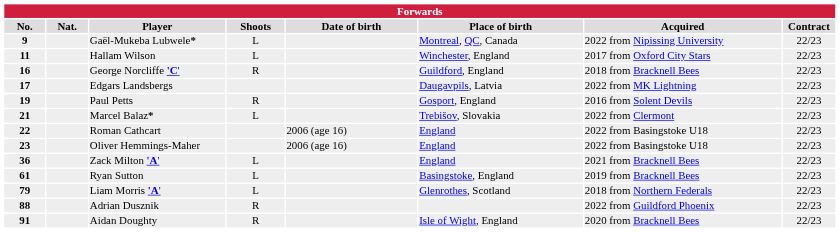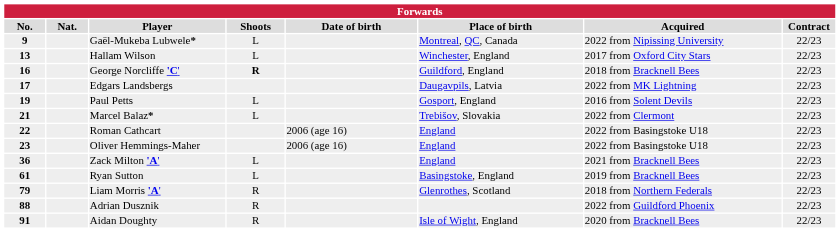 <table class="toccolours"  style="width:97%; clear:both; margin:1.5em auto; text-align:center;">
 <tr>
 <th colspan="11" style="background:#ce1f3e; color:#FFFFFF;">Forwards</th>
 </tr>
 <tr style="background:#ddd;">
 <th width=5%>No.</th>
 <th width=5%>Nat.</th>
 <th !width=22%>Player</th>
 <th width=7%>Shoots</th>
 <th width=16%>Date of birth</th>
 <th width=20%>Place of birth</th>
 <th width=24%>Acquired</th>
 <td><strong>Contract</strong></td>
 </tr>
 <tr style="background:#eee;">
 <td><strong>9</strong></td>
 <td></td>
 <td align=left>Gaël-Mukeba Lubwele<strong>*</strong></td>
 <td>L</td>
 <td align=left></td>
 <td align=left><a href='#'>Montreal</a>, <a href='#'>QC</a>, Canada</td>
 <td align=left>2022 from <a href='#'>Nipissing University</a></td>
 <td>22/23</td>
 </tr>
 <tr style="background:#eee;">
-<td><strong>11</strong></td>
+<td><strong>13</strong></td>
 <td></td>
 <td align=left>Hallam Wilson</td>
 <td>L</td>
 <td align=left></td>
 <td align=left><a href='#'>Winchester</a>, England</td>
 <td align=left>2017 from <a href='#'>Oxford City Stars</a></td>
 <td>22/23</td>
 </tr>
 <tr style="background:#eee;">
 <td><strong>16</strong></td>
 <td></td>
 <td align=left>George Norcliffe <a href='#'><strong>'C</strong>'</a></td>
-<td>R</td>
+<td><strong>R</strong></td>
 <td align=left></td>
 <td align=left><a href='#'>Guildford</a>, England</td>
 <td align=left>2018 from <a href='#'>Bracknell Bees</a></td>
 <td>22/23</td>
 </tr>
 <tr style="background:#eee;">
 <td><strong>17</strong></td>
 <td></td>
 <td align=left>Edgars Landsbergs</td>
 <td></td>
 <td align=left></td>
 <td align=left><a href='#'>Daugavpils</a>, Latvia</td>
 <td align=left>2022 from <a href='#'>MK Lightning</a></td>
 <td>22/23</td>
 </tr>
 <tr style="background:#eee;">
 <td><strong>19</strong></td>
 <td></td>
 <td align=left>Paul Petts</td>
-<td>R</td>
+<td>L</td>
 <td align=left></td>
 <td align=left><a href='#'>Gosport</a>, England</td>
 <td align=left>2016 from <a href='#'>Solent Devils</a></td>
 <td>22/23</td>
 </tr>
 <tr style="background:#eee;">
 <td><strong>21</strong></td>
 <td></td>
 <td align=left>Marcel Balaz<strong>*</strong></td>
 <td>L</td>
 <td align=left></td>
 <td align=left><a href='#'>Trebišov</a>, Slovakia</td>
 <td align=left>2022 from <a href='#'>Clermont</a></td>
 <td>22/23</td>
 </tr>
 <tr style="background:#eee;">
 <td><strong>22</strong></td>
 <td></td>
 <td align=left>Roman Cathcart</td>
 <td></td>
 <td align=left>2006 (age 16)</td>
 <td align=left><a href='#'>England</a></td>
 <td align=left>2022 from Basingstoke U18</td>
 <td>22/23</td>
 </tr>
 <tr style="background:#eee;">
 <td><strong>23</strong></td>
 <td></td>
 <td align=left>Oliver Hemmings-Maher</td>
 <td></td>
 <td align=left>2006 (age 16)</td>
 <td align=left><a href='#'>England</a></td>
 <td align=left>2022 from Basingstoke U18</td>
 <td>22/23</td>
 </tr>
 <tr style="background:#eee;">
 <td><strong>36</strong></td>
 <td></td>
 <td align=left>Zack Milton <a href='#'><strong>'A</strong>'</a></td>
 <td>L</td>
 <td align=left></td>
 <td align=left><a href='#'>England</a></td>
 <td align=left>2021 from <a href='#'>Bracknell Bees</a></td>
 <td>22/23</td>
 </tr>
 <tr style="background:#eee;">
 <td><strong>61</strong></td>
 <td></td>
 <td align=left>Ryan Sutton</td>
 <td>L</td>
 <td align=left></td>
 <td align=left><a href='#'>Basingstoke</a>, England</td>
 <td align=left>2019 from <a href='#'>Bracknell Bees</a></td>
 <td>22/23</td>
 </tr>
 <tr style="background:#eee;">
 <td><strong>79</strong></td>
 <td></td>
 <td align=left>Liam Morris <a href='#'><strong>'A</strong>'</a></td>
-<td>L</td>
+<td>R</td>
 <td align=left></td>
 <td align=left><a href='#'>Glenrothes</a>, Scotland</td>
 <td align=left>2018 from <a href='#'>Northern Federals</a></td>
 <td>22/23</td>
 </tr>
 <tr style="background:#eee;">
 <td><strong>88</strong></td>
 <td></td>
 <td align=left>Adrian Dusznik</td>
 <td>R</td>
 <td align=left></td>
 <td align=left></td>
 <td align=left>2022 from <a href='#'>Guildford Phoenix</a></td>
 <td>22/23</td>
 </tr>
 <tr style="background:#eee;">
 <td><strong>91</strong></td>
 <td></td>
 <td align=left>Aidan Doughty</td>
 <td>R</td>
 <td align=left></td>
 <td align=left><a href='#'>Isle of Wight</a>, England</td>
 <td align=left>2020 from <a href='#'>Bracknell Bees</a></td>
 <td>22/23</td>
 </tr>
 </table>
